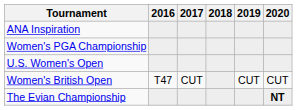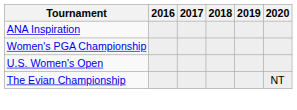 <table class="wikitable" style="font-size:95%;text-align:center;">
 <tr>
 <th>Tournament</th>
 <th>2016</th>
 <th>2017</th>
 <th>2018</th>
 <th>2019</th>
 <th>2020</th>
 </tr>
 <tr>
 <td align=left><a href='#'>ANA Inspiration</a></td>
 <td style="background:#eeeeee;"></td>
 <td style="background:#eeeeee;"></td>
 <td style="background:#eeeeee;"></td>
 <td style="background:#eeeeee;"></td>
 <td style="background:#eeeeee;"></td>
 </tr>
 <tr>
 <td align=left><a href='#'>Women's PGA Championship</a></td>
 <td style="background:#eeeeee;"></td>
 <td style="background:#eeeeee;"></td>
 <td style="background:#eeeeee;"></td>
 <td style="background:#eeeeee;"></td>
 <td style="background:#eeeeee;"></td>
 </tr>
 <tr>
 <td align=left><a href='#'>U.S. Women's Open</a></td>
 <td style="background:#eeeeee;"></td>
 <td style="background:#eeeeee;"></td>
 <td style="background:#eeeeee;"></td>
 <td style="background:#eeeeee;"></td>
 <td style="background:#eeeeee;"></td>
 </tr>
 <tr>
-<td align=left><a href='#'>Women's British Open</a></td>
-<td>T47</td>
-<td>CUT</td>
-<td style="background:#eeeeee;"></td>
-<td>CUT</td>
-<td>CUT</td>
-</tr>
-<tr>
 <td align=left><a href='#'>The Evian Championship</a></td>
 <td style="background:#eeeeee;"></td>
 <td style="background:#eeeeee;"></td>
 <td style="background:#eeeeee;"></td>
 <td style="background:#eeeeee;"></td>
-<td style="background:#eeeeee;"><strong>NT</strong></td>
+<td style="background:#eeeeee;">NT</td>
 </tr>
 </table>
